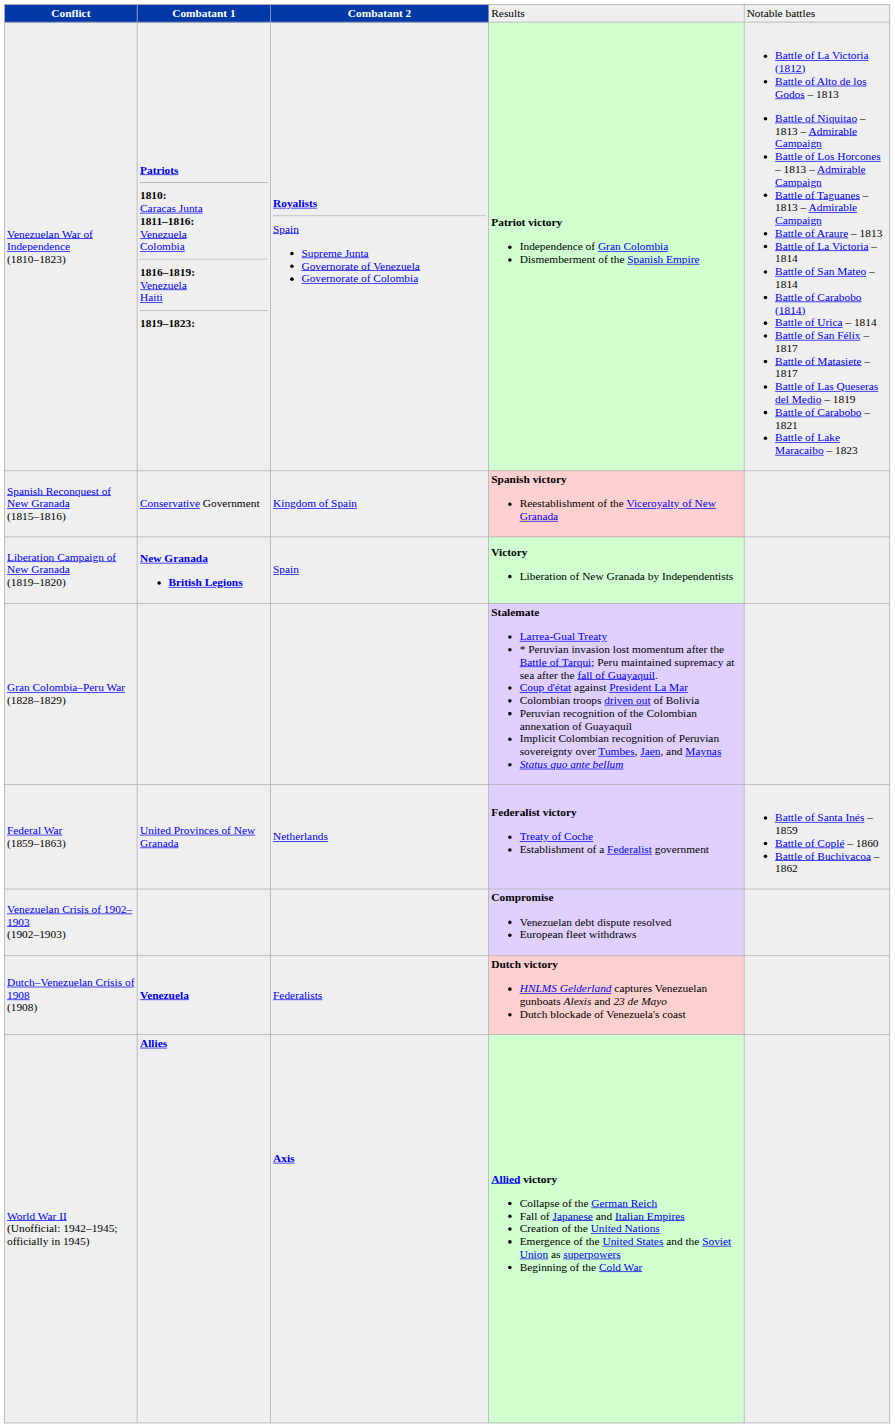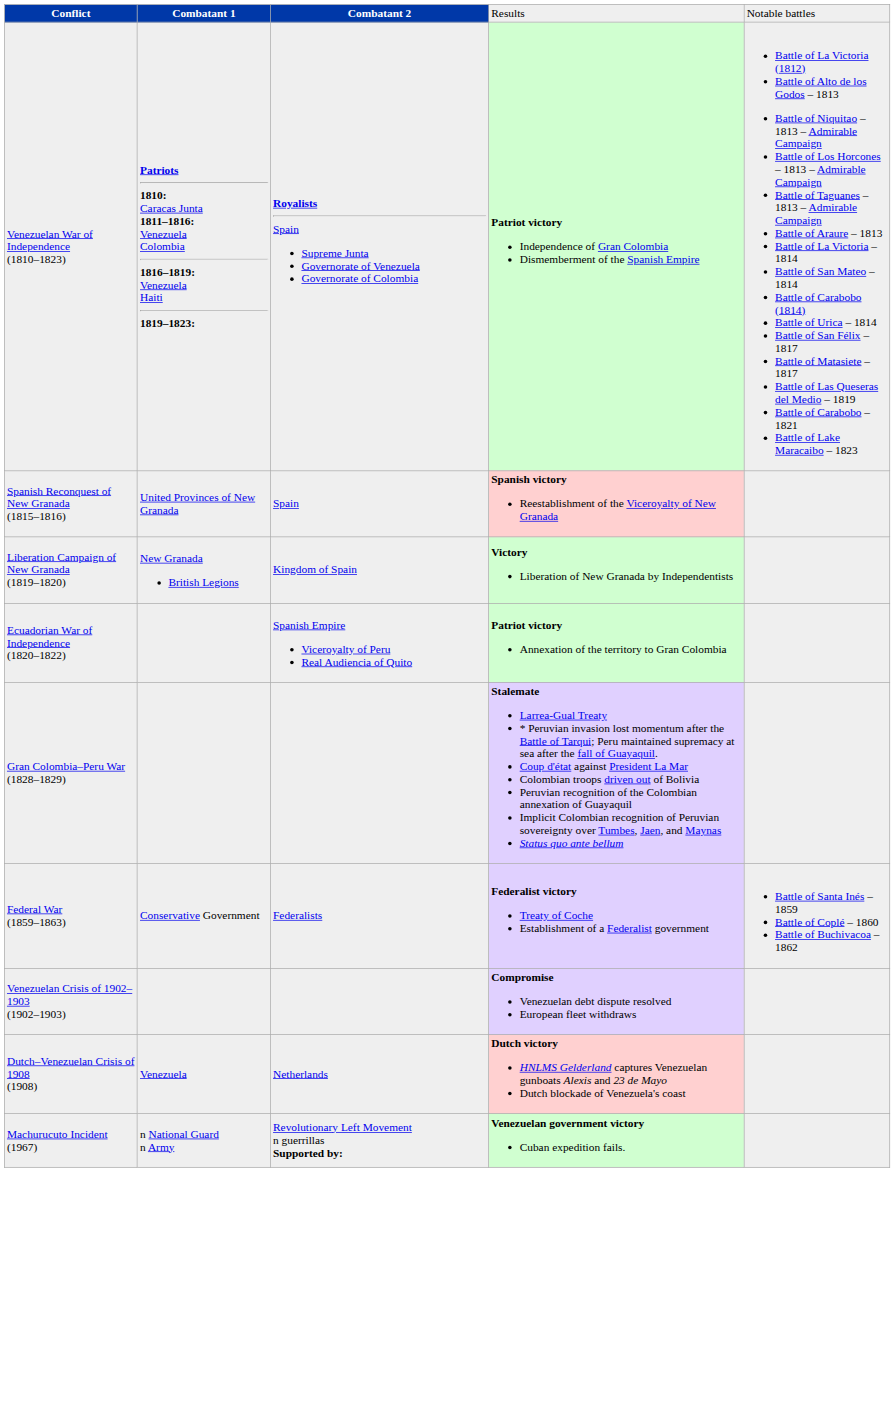 <table class="wikitable" style="background:#efefef">
 <tr>
 <th style="background:#0038A8; color:white; width:180px;">Conflict</th>
 <th style="background:#0038A8; color:white; width:180px;">Combatant 1</th>
 <th style="background:#0038A8; color:white; width:300px;">Combatant 2</th>
 <td>Results</td>
 <td>Notable battles</td>
 </tr>
 <tr>
 <td><a href='#'>Venezuelan War of Independence</a><br>(1810–1823)<br></td>
 <td> <strong><a href='#'>Patriots</a></strong><hr><strong>1810:</strong><br> <a href='#'>Caracas Junta</a><br><strong>1811–1816:</strong><br> <a href='#'>Venezuela</a><br> <a href='#'>Colombia</a><hr><strong>1816–1819:</strong><br> <a href='#'>Venezuela</a><br> <a href='#'>Haiti</a><hr><strong>1819–1823:</strong><br></td>
 <td> <strong><a href='#'>Royalists</a></strong><hr> <a href='#'>Spain</a><br><ul><li> <a href='#'>Supreme Junta</a></li><li> <a href='#'>Governorate of Venezuela</a></li><li> <a href='#'>Governorate of Colombia</a></li></ul></td>
 <td style="background:#D0FFD0"><strong>Patriot victory</strong><br><ul><li>Independence of <a href='#'>Gran Colombia</a></li><li>Dismemberment of the <a href='#'>Spanish Empire</a></li></ul></td>
 <td><br><ul><li><a href='#'>Battle of La Victoria (1812)</a></li><li><a href='#'>Battle of Alto de los Godos</a> – 1813</li></ul><ul><li><a href='#'>Battle of Niquitao</a> – 1813 – <a href='#'>Admirable Campaign</a></li><li><a href='#'>Battle of Los Horcones</a> – 1813 – <a href='#'>Admirable Campaign</a></li><li><a href='#'>Battle of Taguanes</a> – 1813 – <a href='#'>Admirable Campaign</a></li><li><a href='#'>Battle of Araure</a> – 1813</li><li><a href='#'>Battle of La Victoria</a> – 1814</li><li><a href='#'>Battle of San Mateo</a> – 1814</li><li><a href='#'>Battle of Carabobo (1814)</a></li><li><a href='#'>Battle of Urica</a> – 1814</li><li><a href='#'>Battle of San Félix</a> – 1817</li><li><a href='#'>Battle of Matasiete</a> – 1817</li><li><a href='#'>Battle of Las Queseras del Medio</a> – 1819</li><li><a href='#'>Battle of Carabobo</a> – 1821</li><li><a href='#'>Battle of Lake Maracaibo</a> – 1823</li></ul></td>
 </tr>
 <tr>
 <td><a href='#'>Spanish Reconquest of New Granada</a><br>(1815–1816)</td>
-<td> <a href='#'>Conservative</a> Government</td>
-<td> <a href='#'>Kingdom of Spain</a></td>
+<td> <a href='#'>United Provinces of New Granada</a></td>
+<td> <a href='#'>Spain</a></td>
 <td style="background:#FFD0D0"><strong>Spanish victory</strong><br><ul><li>Reestablishment of the <a href='#'>Viceroyalty of New Granada</a></li></ul></td>
 <td></td>
 </tr>
 <tr>
 <td><a href='#'>Liberation Campaign of New Granada</a><br>(1819–1820)</td>
-<td><strong><br> <a href='#'>New Granada</a><ul><li> <a href='#'>British Legions</a></li></ul></strong></td>
-<td> <a href='#'>Spain</a></td>
+<td><br> <a href='#'>New Granada</a><ul><li> <a href='#'>British Legions</a></li></ul></td>
+<td> <a href='#'>Kingdom of Spain</a></td>
 <td style="background:#D0FFD0"><strong>Victory</strong><br><ul><li>Liberation of New Granada by Independentists</li></ul></td>
+<td></td>
+</tr>
+<tr>
+<td><a href='#'>Ecuadorian War of Independence</a><br>(1820–1822)</td>
+<td></td>
+<td><br> <a href='#'>Spanish Empire</a><ul><li><a href='#'>Viceroyalty of Peru</a></li><li><a href='#'>Real Audiencia of Quito</a></li></ul></td>
+<td style="background:#D0FFD0"><strong>Patriot victory</strong><br><ul><li>Annexation of the territory to Gran Colombia</li></ul></td>
 <td></td>
 </tr>
 <tr>
 <td><a href='#'>Gran Colombia–Peru War</a><br>(1828–1829)</td>
 <td></td>
 <td></td>
 <td style="background:#E0D0FF"><strong>Stalemate</strong><br><ul><li><a href='#'>Larrea-Gual Treaty</a></li><li>* Peruvian invasion lost momentum after the <a href='#'>Battle of Tarqui</a>; Peru maintained supremacy at sea after the <a href='#'>fall of Guayaquil</a>.</li><li><a href='#'>Coup d'état</a> against <a href='#'>President La Mar</a></li><li>Colombian troops <a href='#'>driven out</a> of Bolivia</li><li>Peruvian recognition of the Colombian annexation of Guayaquil</li><li>Implicit Colombian recognition of Peruvian sovereignty over <a href='#'>Tumbes</a>, <a href='#'>Jaen</a>, and <a href='#'>Maynas</a></li><li><em><a href='#'>Status quo ante bellum</a></em></li></ul></td>
 <td></td>
 </tr>
 <tr>
 <td><a href='#'>Federal War</a><br>(1859–1863)<br></td>
-<td> <a href='#'>United Provinces of New Granada</a></td>
-<td> <a href='#'>Netherlands</a></td>
+<td> <a href='#'>Conservative</a> Government</td>
+<td> <a href='#'>Federalists</a></td>
 <td style="background:#E0D0FF"><strong>Federalist victory</strong><br><ul><li><a href='#'>Treaty of Coche</a></li><li>Establishment of a <a href='#'>Federalist</a> government</li></ul></td>
 <td><br><ul><li><a href='#'>Battle of Santa Inés</a> – 1859</li><li><a href='#'>Battle of Coplé</a> – 1860</li><li><a href='#'>Battle of Buchivacoa</a> – 1862</li></ul></td>
 </tr>
 <tr>
 <td><a href='#'>Venezuelan Crisis of 1902–1903</a><br>(1902–1903)<br></td>
 <td></td>
 <td></td>
 <td style="background:#E0D0FF"><strong>Compromise</strong><br><ul><li>Venezuelan debt dispute resolved</li><li>European fleet withdraws</li></ul></td>
 <td></td>
 </tr>
 <tr>
 <td><a href='#'>Dutch–Venezuelan Crisis of 1908</a><br>(1908)<br></td>
-<td><strong> <a href='#'>Venezuela</a></strong></td>
-<td> <a href='#'>Federalists</a></td>
+<td> <a href='#'>Venezuela</a></td>
+<td> <a href='#'>Netherlands</a></td>
 <td style="background:#FFD0D0"><strong>Dutch victory</strong><br><ul><li><em><a href='#'>HNLMS Gelderland</a></em> captures Venezuelan gunboats <em>Alexis</em> and <em>23 de Mayo</em></li><li>Dutch blockade of Venezuela's coast</li></ul></td>
 <td></td>
 </tr>
 <tr>
-<td style="background:#efefef"><a href='#'>World War II</a><br>(Unofficial: 1942–1945; officially in 1945)<br></td>
-<td style="background:#efefef"><a href='#'><strong>Allies</strong></a><br><br><br><br><br><br><br><br><br><br><br><br><br><br><br><br><br><br><br><br><br><br><br><br><br><br><br><br><br><br></td>
-<td style="background:#efefef"><a href='#'><strong>Axis</strong></a><br><br><br><br><br><br><br><br><br><br><br><br></td>
-<td style="background:#D0FFD0"><strong><a href='#'>Allied</a> victory</strong><br><ul><li>Collapse of the <a href='#'>German Reich</a></li><li>Fall of <a href='#'>Japanese</a> and <a href='#'>Italian Empires</a></li><li>Creation of the <a href='#'>United Nations</a></li><li>Emergence of the <a href='#'>United States</a> and the <a href='#'>Soviet Union</a> as <a href='#'>superpowers</a></li><li>Beginning of the <a href='#'>Cold War</a></li></ul></td>
+<td style="background:#efefef"><a href='#'>Machurucuto Incident</a><br>(1967)</td>
+<td style="background:#efefef">n <a href='#'>National Guard</a> <br> n <a href='#'>Army</a></td>
+<td style="background:#efefef"><a href='#'>Revolutionary Left Movement</a><br>n guerrillas<br><strong> Supported by: </strong> <br></td>
+<td style="background:#D0FFD0"><strong>Venezuelan government victory</strong><br><ul><li>Cuban expedition fails.</li></ul></td>
 <td></td>
 </tr>
 </table>
